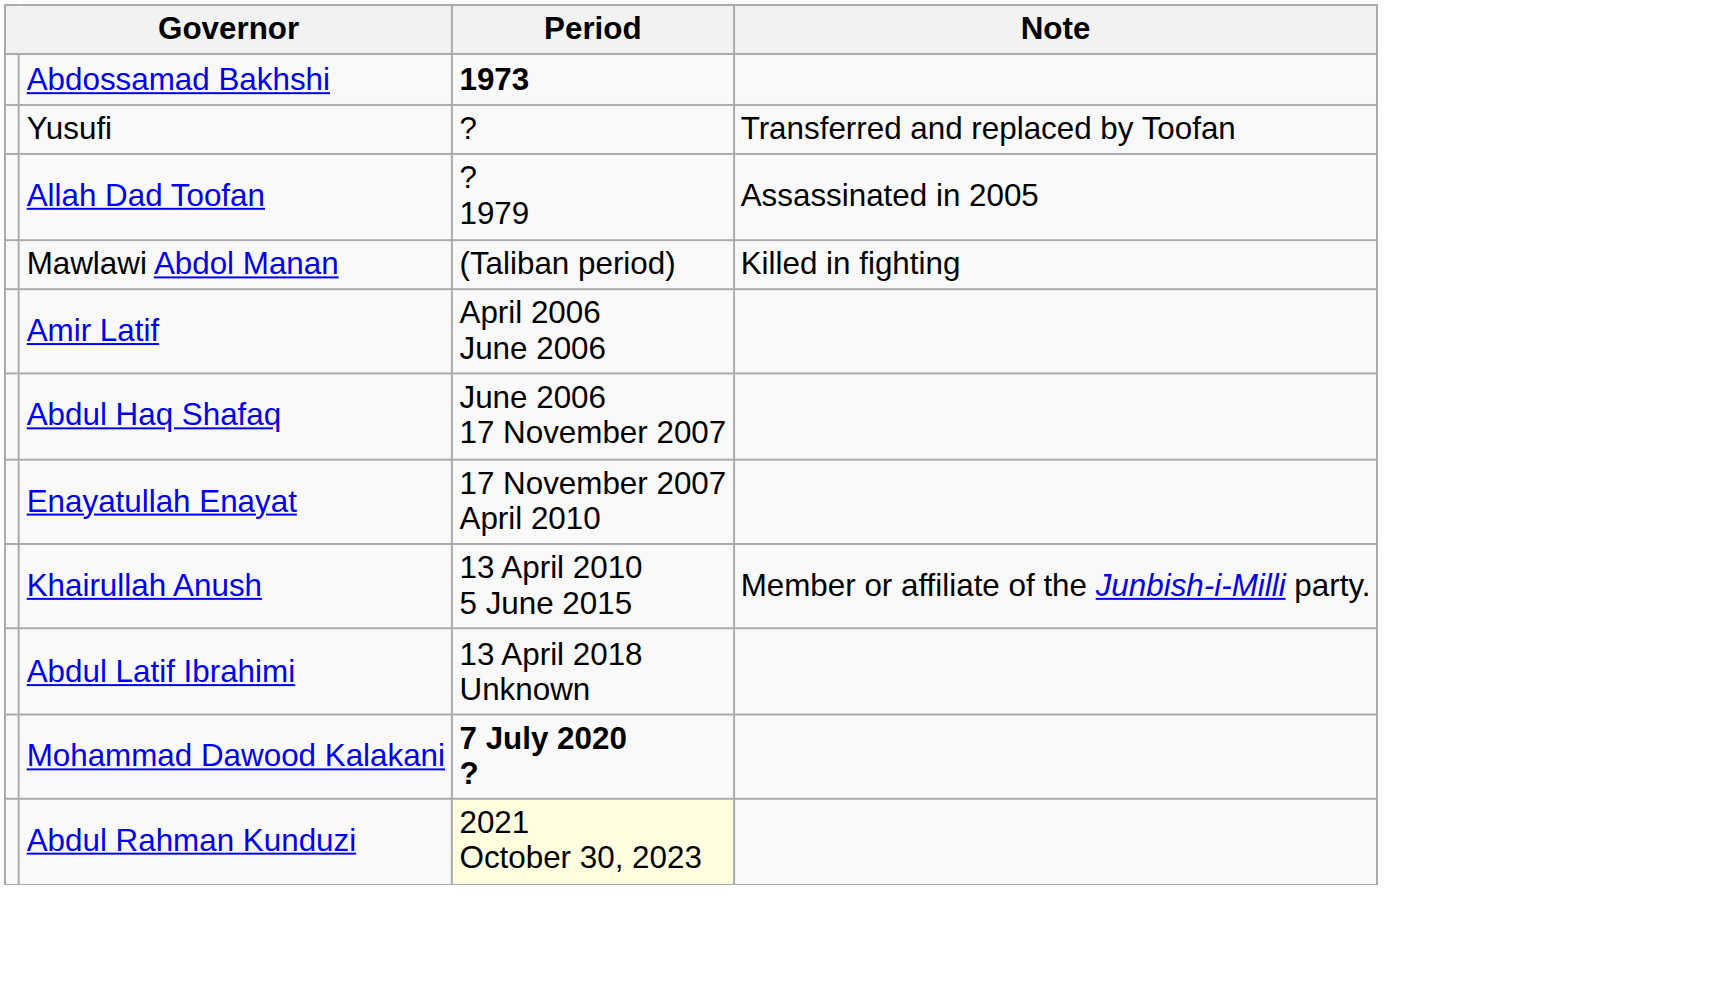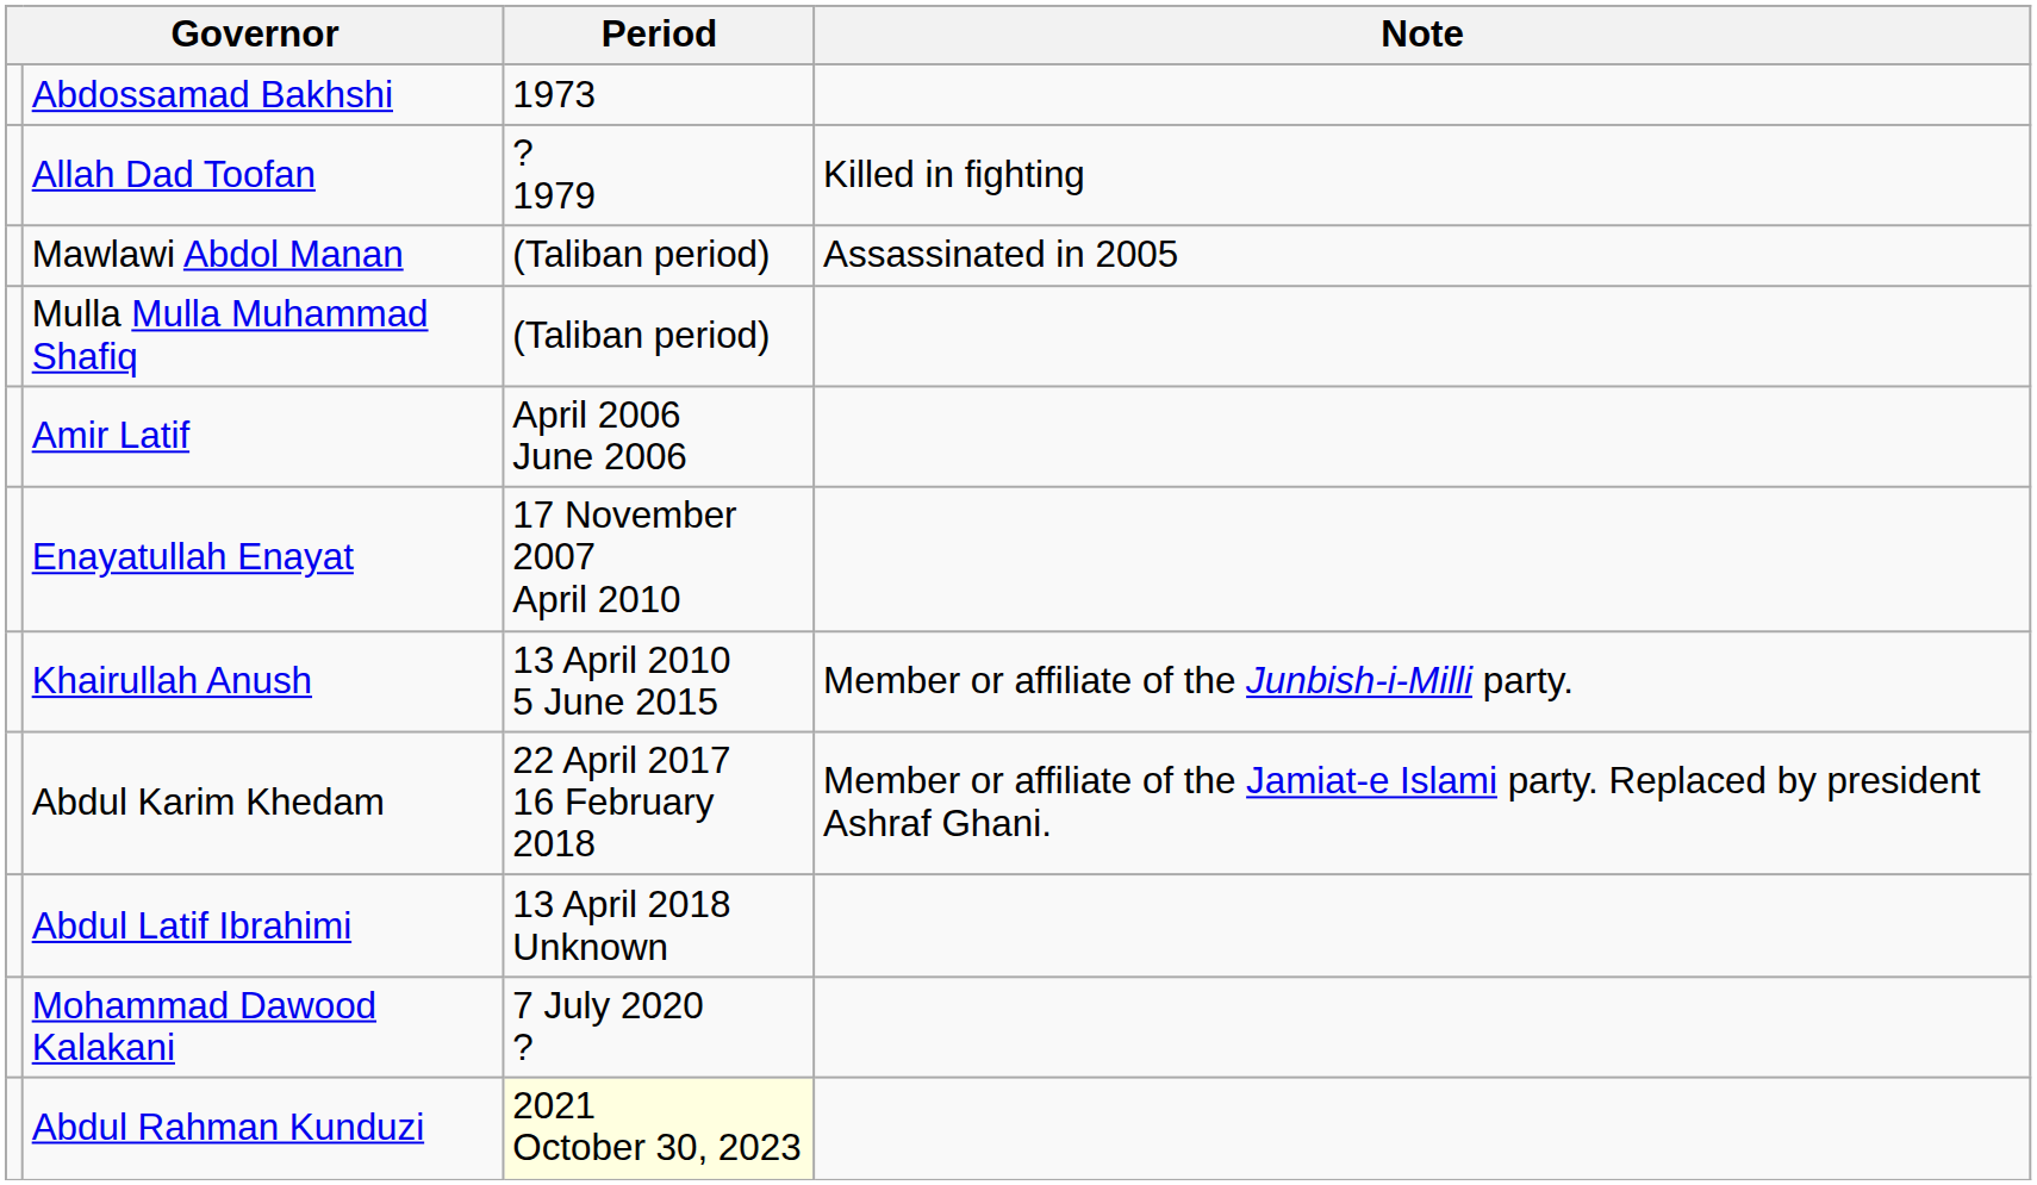 <table class="wikitable">
 <tr>
 <th colspan="2">Governor</th>
 <th>Period</th>
 <th>Note</th>
 </tr>
 <tr>
 <td></td>
 <td><a href='#'>Abdossamad Bakhshi</a></td>
-<td><strong>1973</strong></td>
+<td>1973</td>
 <td></td>
-</tr>
-<tr>
-<td></td>
-<td>Yusufi</td>
-<td>?</td>
-<td>Transferred and replaced by Toofan</td>
 </tr>
 <tr>
 <td></td>
 <td><a href='#'>Allah Dad Toofan</a></td>
 <td>? <br>1979</td>
-<td>Assassinated in 2005</td>
+<td>Killed in fighting</td>
 </tr>
 <tr>
 <td></td>
 <td>Mawlawi <a href='#'>Abdol Manan</a></td>
 <td>(Taliban period)</td>
-<td>Killed in fighting</td>
+<td>Assassinated in 2005</td>
+</tr>
+<tr>
+<td></td>
+<td>Mulla <a href='#'>Mulla Muhammad Shafiq</a></td>
+<td>(Taliban period)</td>
+<td></td>
 </tr>
 <tr>
 <td></td>
 <td><a href='#'>Amir Latif</a></td>
 <td>April 2006 <br>June 2006</td>
-<td></td>
-</tr>
-<tr>
-<td></td>
-<td><a href='#'>Abdul Haq Shafaq</a></td>
-<td>June 2006 <br>17 November 2007</td>
 <td></td>
 </tr>
 <tr>
 <td></td>
 <td><a href='#'>Enayatullah Enayat</a></td>
 <td>17 November 2007 <br>April 2010</td>
 <td></td>
 </tr>
 <tr>
 <td></td>
 <td><a href='#'>Khairullah Anush</a></td>
 <td>13 April 2010 <br>5 June 2015</td>
 <td>Member or affiliate of the <em><a href='#'>Junbish-i-Milli</a></em> party.</td>
 </tr>
 <tr>
 <td></td>
+<td>Abdul Karim Khedam</td>
+<td>22 April 2017 <br>16 February 2018</td>
+<td>Member or affiliate of the <a href='#'>Jamiat-e Islami</a> party. Replaced by president Ashraf Ghani.</td>
+</tr>
+<tr>
+<td></td>
 <td><a href='#'>Abdul Latif Ibrahimi</a></td>
 <td>13 April 2018 <br>Unknown</td>
 <td></td>
 </tr>
 <tr>
 <td></td>
 <td><a href='#'>Mohammad Dawood Kalakani</a></td>
-<td><strong>7 July 2020<br>?</strong></td>
+<td>7 July 2020<br>?</td>
 </tr>
 <tr>
 <td></td>
 <td><a href='#'>Abdul Rahman Kunduzi</a></td>
 <td style="background: lightyellow;">2021 <br>October 30, 2023</td>
 <td></td>
 </tr>
 </table>
